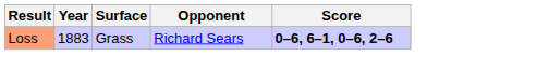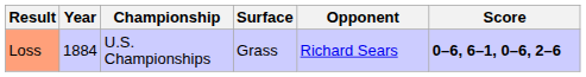 <table class="sortable wikitable">
 <tr>
 <th style="width:40px;">Result</th>
 <th style="width:30px;">Year</th>
+<th style="width:130px;">Championship</th>
 <th style="width:50px">Surface</th>
 <th style="width:130px;">Opponent</th>
 <th style="width:150px;" class="unsortable">Score</th>
 </tr>
 <tr style="background:#ccf;">
 <td style="background:#ffa07a;">Loss</td>
-<td>1883</td>
+<td>1884</td>
+<td>U.S. Championships</td>
 <td>Grass</td>
 <td> <a href='#'>Richard Sears</a></td>
 <td><strong>0–6, 6–1, 0–6, 2–6</strong></td>
 </tr>
 </table>
